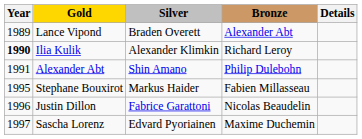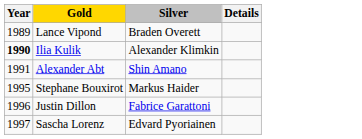 <table class="wikitable">
 <tr>
 <th>Year</th>
 <td align=center bgcolor=gold><strong>Gold</strong></td>
 <td align=center bgcolor=silver><strong>Silver</strong></td>
-<td align=center bgcolor=cc9966><strong>Bronze</strong></td>
 <th>Details</th>
 </tr>
 <tr>
 <td>1989</td>
 <td> Lance Vipond</td>
 <td> Braden Overett</td>
-<td> <a href='#'>Alexander Abt</a></td>
 <td></td>
 </tr>
 <tr>
 <td><strong>1990</strong></td>
 <td> <a href='#'>Ilia Kulik</a></td>
 <td> Alexander Klimkin</td>
-<td> Richard Leroy</td>
 <td></td>
 </tr>
 <tr>
 <td>1991</td>
 <td> <a href='#'>Alexander Abt</a></td>
 <td> <a href='#'>Shin Amano</a></td>
-<td> <a href='#'>Philip Dulebohn</a></td>
 <td></td>
 </tr>
 <tr>
 <td>1995</td>
 <td> Stephane Bouxirot</td>
 <td> Markus Haider</td>
-<td> Fabien Millasseau</td>
 <td></td>
 </tr>
 <tr>
 <td>1996</td>
 <td> Justin Dillon</td>
 <td> <a href='#'>Fabrice Garattoni</a></td>
-<td> Nicolas Beaudelin</td>
 <td></td>
 </tr>
 <tr>
 <td>1997</td>
 <td> Sascha Lorenz</td>
 <td> Edvard Pyoriainen</td>
-<td> Maxime Duchemin</td>
 <td></td>
 </tr>
 </table>
